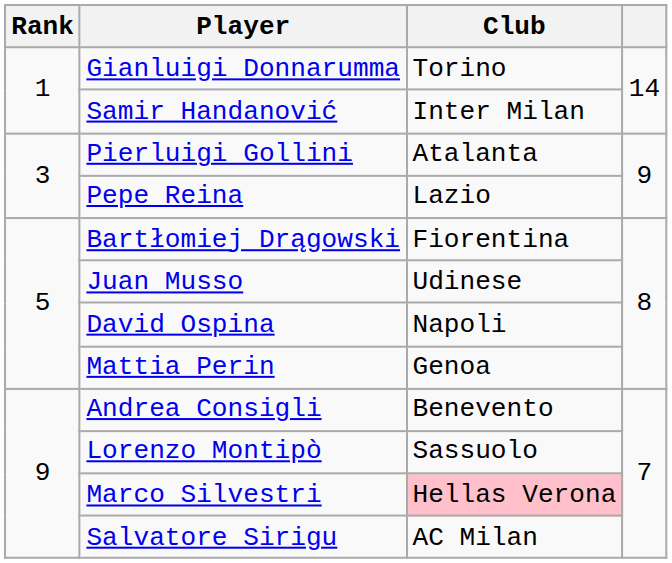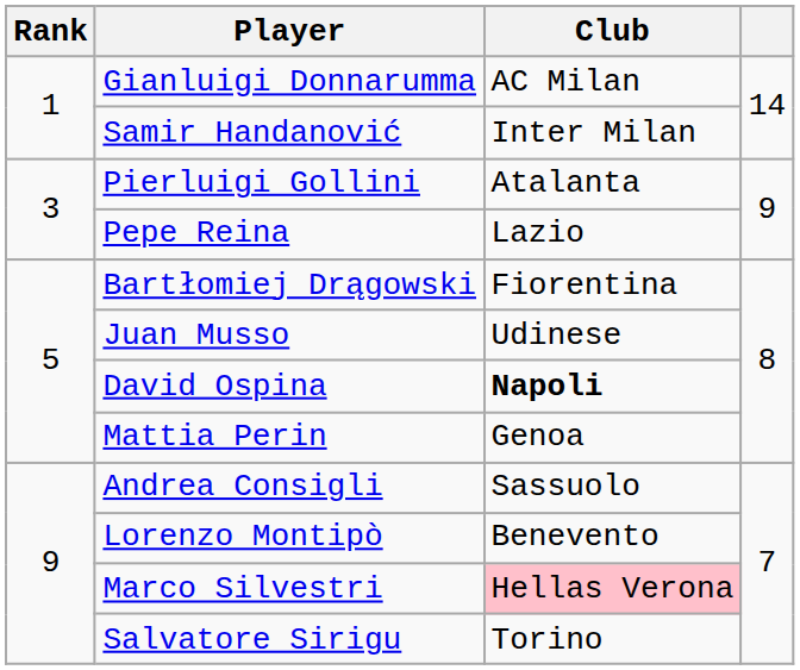 <table class="wikitable" style="text-align:center">
 <tr>
 <th>Rank</th>
 <th>Player</th>
 <th>Club</th>
 <th></th>
 </tr>
 <tr>
 <td rowspan="2">1</td>
 <td align="left"> <a href='#'>Gianluigi Donnarumma</a></td>
-<td align="left">Torino</td>
+<td align="left">AC Milan</td>
 <td rowspan="2">14</td>
 </tr>
 <tr>
 <td align="left"> <a href='#'>Samir Handanović</a></td>
 <td align="left">Inter Milan</td>
 </tr>
 <tr>
 <td rowspan="2">3</td>
 <td align="left"> <a href='#'>Pierluigi Gollini</a></td>
 <td align="left">Atalanta</td>
 <td rowspan="2">9</td>
 </tr>
 <tr>
 <td align="left"> <a href='#'>Pepe Reina</a></td>
 <td align="left">Lazio</td>
 </tr>
 <tr>
 <td rowspan="4">5</td>
 <td align="left"> <a href='#'>Bartłomiej Drągowski</a></td>
 <td align="left">Fiorentina</td>
 <td rowspan="4">8</td>
 </tr>
 <tr>
 <td align="left"> <a href='#'>Juan Musso</a></td>
 <td align="left">Udinese</td>
 </tr>
 <tr>
 <td align="left"> <a href='#'>David Ospina</a></td>
-<td align="left">Napoli</td>
+<td align="left"><strong>Napoli</strong></td>
 </tr>
 <tr>
 <td align="left"> <a href='#'>Mattia Perin</a></td>
 <td align="left">Genoa</td>
 </tr>
 <tr>
 <td rowspan="4">9</td>
 <td align="left"> <a href='#'>Andrea Consigli</a></td>
-<td align="left">Benevento</td>
+<td align="left">Sassuolo</td>
 <td rowspan="4">7</td>
 </tr>
 <tr>
 <td align="left"> <a href='#'>Lorenzo Montipò</a></td>
-<td align="left">Sassuolo</td>
+<td align="left">Benevento</td>
 </tr>
 <tr>
 <td align="left"> <a href='#'>Marco Silvestri</a></td>
 <td align="left" style="background: pink;">Hellas Verona</td>
 </tr>
 <tr>
 <td align="left"> <a href='#'>Salvatore Sirigu</a></td>
-<td align="left">AC Milan</td>
+<td align="left">Torino</td>
 </tr>
 </table>
